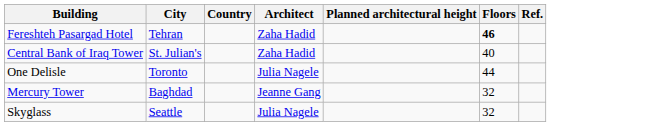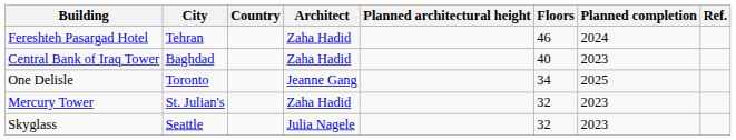 <table class="wikitable sortable">
 <tr style="background: #ececec;">
 <th>Building</th>
 <th>City</th>
 <th>Country</th>
 <th>Architect</th>
 <th>Planned architectural height</th>
 <th>Floors</th>
+<th>Planned completion</th>
 <th>Ref.</th>
 </tr>
 <tr>
 <td><a href='#'>Fereshteh Pasargad Hotel</a></td>
 <td><a href='#'>Tehran</a></td>
 <td></td>
 <td><a href='#'>Zaha Hadid</a></td>
 <td></td>
-<td><strong>46</strong></td>
+<td>46</td>
+<td>2024</td>
 <td></td>
 </tr>
 <tr>
 <td><a href='#'>Central Bank of Iraq Tower</a></td>
-<td><a href='#'>St. Julian's</a></td>
+<td><a href='#'>Baghdad</a></td>
 <td></td>
 <td><a href='#'>Zaha Hadid</a></td>
 <td></td>
 <td>40</td>
+<td>2023</td>
 <td></td>
 </tr>
 <tr>
 <td>One Delisle</td>
 <td><a href='#'>Toronto</a></td>
 <td></td>
-<td><a href='#'>Julia Nagele</a></td>
+<td><a href='#'>Jeanne Gang</a></td>
 <td></td>
-<td>44</td>
+<td>34</td>
+<td>2025</td>
 <td></td>
 </tr>
 <tr>
 <td><a href='#'>Mercury Tower</a></td>
-<td><a href='#'>Baghdad</a></td>
+<td><a href='#'>St. Julian's</a></td>
 <td></td>
-<td><a href='#'>Jeanne Gang</a></td>
+<td><a href='#'>Zaha Hadid</a></td>
 <td></td>
 <td>32</td>
+<td>2023</td>
 <td></td>
 </tr>
 <tr>
 <td>Skyglass</td>
 <td><a href='#'>Seattle</a></td>
 <td></td>
 <td><a href='#'>Julia Nagele</a></td>
 <td></td>
 <td>32</td>
+<td>2023</td>
 <td></td>
 </tr>
 </table>
